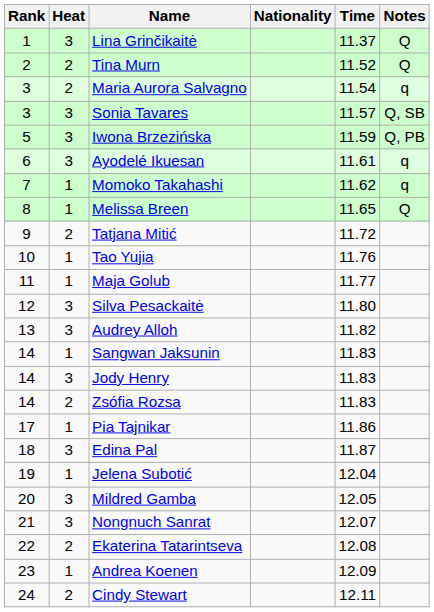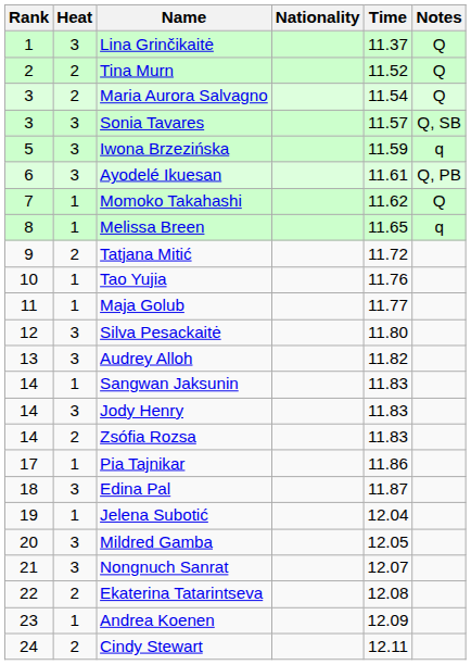 <table class="wikitable sortable" style="text-align:center">
 <tr>
 <th>Rank</th>
 <th>Heat</th>
 <th>Name</th>
 <th>Nationality</th>
 <th>Time</th>
 <th>Notes</th>
 </tr>
 <tr bgcolor=ccffcc>
 <td>1</td>
 <td>3</td>
 <td align=left><a href='#'>Lina Grinčikaitė</a></td>
 <td align=left></td>
 <td>11.37</td>
 <td>Q</td>
 </tr>
 <tr bgcolor=ccffcc>
 <td>2</td>
 <td>2</td>
 <td align=left><a href='#'>Tina Murn</a></td>
 <td align=left></td>
 <td>11.52</td>
 <td>Q</td>
 </tr>
 <tr bgcolor=ddffdd>
 <td>3</td>
 <td>2</td>
 <td align=left><a href='#'>Maria Aurora Salvagno</a></td>
 <td align=left></td>
 <td>11.54</td>
-<td>q</td>
+<td>Q</td>
 </tr>
 <tr bgcolor=ccffcc>
 <td>3</td>
 <td>3</td>
 <td align=left><a href='#'>Sonia Tavares</a></td>
 <td align=left></td>
 <td>11.57</td>
 <td>Q, SB</td>
 </tr>
 <tr bgcolor=ccffcc>
 <td>5</td>
 <td>3</td>
 <td align=left><a href='#'>Iwona Brzezińska</a></td>
 <td align=left></td>
 <td>11.59</td>
-<td>Q, PB</td>
+<td>q</td>
 </tr>
 <tr bgcolor=ddffdd>
 <td>6</td>
 <td>3</td>
 <td align=left><a href='#'>Ayodelé Ikuesan</a></td>
 <td align=left></td>
 <td>11.61</td>
-<td>q</td>
+<td>Q, PB</td>
 </tr>
 <tr bgcolor=ccffcc>
 <td>7</td>
 <td>1</td>
 <td align=left><a href='#'>Momoko Takahashi</a></td>
 <td align=left></td>
 <td>11.62</td>
-<td>q</td>
+<td>Q</td>
 </tr>
 <tr bgcolor=ccffcc>
 <td>8</td>
 <td>1</td>
 <td align=left><a href='#'>Melissa Breen</a></td>
 <td align=left></td>
 <td>11.65</td>
-<td>Q</td>
+<td>q</td>
 </tr>
 <tr>
 <td>9</td>
 <td>2</td>
 <td align=left><a href='#'>Tatjana Mitić</a></td>
 <td align=left></td>
 <td>11.72</td>
 <td></td>
 </tr>
 <tr>
 <td>10</td>
 <td>1</td>
 <td align=left><a href='#'>Tao Yujia</a></td>
 <td align=left></td>
 <td>11.76</td>
 <td></td>
 </tr>
 <tr>
 <td>11</td>
 <td>1</td>
 <td align=left><a href='#'>Maja Golub</a></td>
 <td align=left></td>
 <td>11.77</td>
 <td></td>
 </tr>
 <tr>
 <td>12</td>
 <td>3</td>
 <td align=left><a href='#'>Silva Pesackaitė</a></td>
 <td align=left></td>
 <td>11.80</td>
 <td></td>
 </tr>
 <tr>
 <td>13</td>
 <td>3</td>
 <td align=left><a href='#'>Audrey Alloh</a></td>
 <td align=left></td>
 <td>11.82</td>
 <td></td>
 </tr>
 <tr>
 <td>14</td>
 <td>1</td>
 <td align=left><a href='#'>Sangwan Jaksunin</a></td>
 <td align=left></td>
 <td>11.83</td>
 <td></td>
 </tr>
 <tr>
 <td>14</td>
 <td>3</td>
 <td align=left><a href='#'>Jody Henry</a></td>
 <td align=left></td>
 <td>11.83</td>
 <td></td>
 </tr>
 <tr>
 <td>14</td>
 <td>2</td>
 <td align=left><a href='#'>Zsófia Rozsa</a></td>
 <td align=left></td>
 <td>11.83</td>
 <td></td>
 </tr>
 <tr>
 <td>17</td>
 <td>1</td>
 <td align=left><a href='#'>Pia Tajnikar</a></td>
 <td align=left></td>
 <td>11.86</td>
 <td></td>
 </tr>
 <tr>
 <td>18</td>
 <td>3</td>
 <td align=left><a href='#'>Edina Pal</a></td>
 <td align=left></td>
 <td>11.87</td>
 <td></td>
 </tr>
 <tr>
 <td>19</td>
 <td>1</td>
 <td align=left><a href='#'>Jelena Subotić</a></td>
 <td align=left></td>
 <td>12.04</td>
 <td></td>
 </tr>
 <tr>
 <td>20</td>
 <td>3</td>
 <td align=left><a href='#'>Mildred Gamba</a></td>
 <td align=left></td>
 <td>12.05</td>
 <td></td>
 </tr>
 <tr>
 <td>21</td>
 <td>3</td>
 <td align=left><a href='#'>Nongnuch Sanrat</a></td>
 <td align=left></td>
 <td>12.07</td>
 <td></td>
 </tr>
 <tr>
 <td>22</td>
 <td>2</td>
 <td align=left><a href='#'>Ekaterina Tatarintseva</a></td>
 <td align=left></td>
 <td>12.08</td>
 <td></td>
 </tr>
 <tr>
 <td>23</td>
 <td>1</td>
 <td align=left><a href='#'>Andrea Koenen</a></td>
 <td align=left></td>
 <td>12.09</td>
 <td></td>
 </tr>
 <tr>
 <td>24</td>
 <td>2</td>
 <td align=left><a href='#'>Cindy Stewart</a></td>
 <td align=left></td>
 <td>12.11</td>
 <td></td>
 </tr>
 </table>
